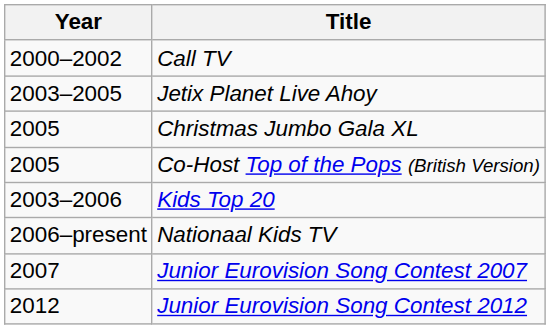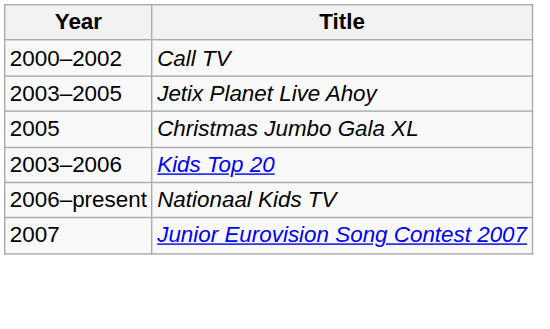 <table class="wikitable">
 <tr>
 <th>Year</th>
 <th>Title</th>
 </tr>
 <tr>
 <td>2000–2002</td>
 <td><em>Call TV</em></td>
 </tr>
 <tr>
 <td>2003–2005</td>
 <td><em>Jetix Planet Live Ahoy</em></td>
 </tr>
 <tr>
 <td>2005</td>
 <td><em>Christmas Jumbo Gala XL</em></td>
 </tr>
 <tr>
-<td>2005</td>
-<td><em>Co-Host <a href='#'>Top of the Pops</a> <small>(British Version)</small></em></td>
-</tr>
-<tr>
 <td>2003–2006</td>
 <td><em><a href='#'>Kids Top 20</a></em></td>
 </tr>
 <tr>
 <td>2006–present</td>
 <td><em>Nationaal Kids TV</em></td>
 </tr>
 <tr>
 <td>2007</td>
 <td><em><a href='#'>Junior Eurovision Song Contest 2007</a></em></td>
 </tr>
-<tr>
-<td>2012</td>
-<td><em><a href='#'>Junior Eurovision Song Contest 2012</a></em></td>
-</tr>
 </table>
